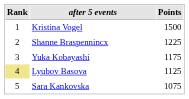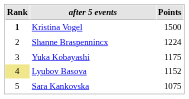 <table cellspacing="1" cellpadding="3" style="border:1px solid #aaa; font-size:90%;">
 <tr style="background:#e4e4e4;">
 <th style="border-bottom:1px solid #aaa; width:10px;">Rank</th>
 <th style="border-bottom:1px solid #aaa; width:200px; white-space:nowrap;"><em>after 5 events</em> </th>
 <th style="border-bottom:1px solid #aaa; width:20px;">Points</th>
 </tr>
 <tr>
-<td style="text-align:center;">1</td>
+<td style="text-align:center;"><strong>1</strong></td>
 <td> <a href='#'>Kristina Vogel</a></td>
 <td align="right">1500</td>
 </tr>
 <tr>
 <td style="text-align:center;">2</td>
 <td> <a href='#'>Shanne Braspennincx</a></td>
-<td align="right">1225</td>
+<td align="right">1224</td>
 </tr>
 <tr>
 <td style="text-align:center;">3</td>
 <td> <a href='#'>Yuka Kobayashi</a></td>
 <td align="right">1175</td>
 </tr>
 <tr>
 <td style="background: khaki; text-align:center;">4</td>
 <td> <a href='#'>Lyubov Basova</a></td>
-<td align="right">1125</td>
+<td align="right">1152</td>
 </tr>
 <tr>
 <td style="text-align:center;">5</td>
 <td> <a href='#'>Sara Kankovska</a></td>
 <td align="right">1075</td>
 </tr>
 </table>
